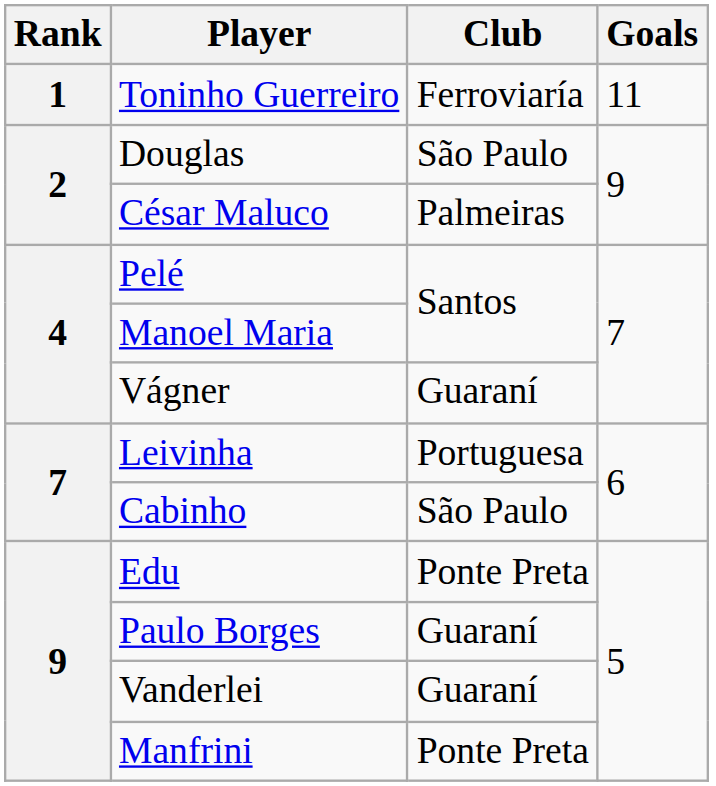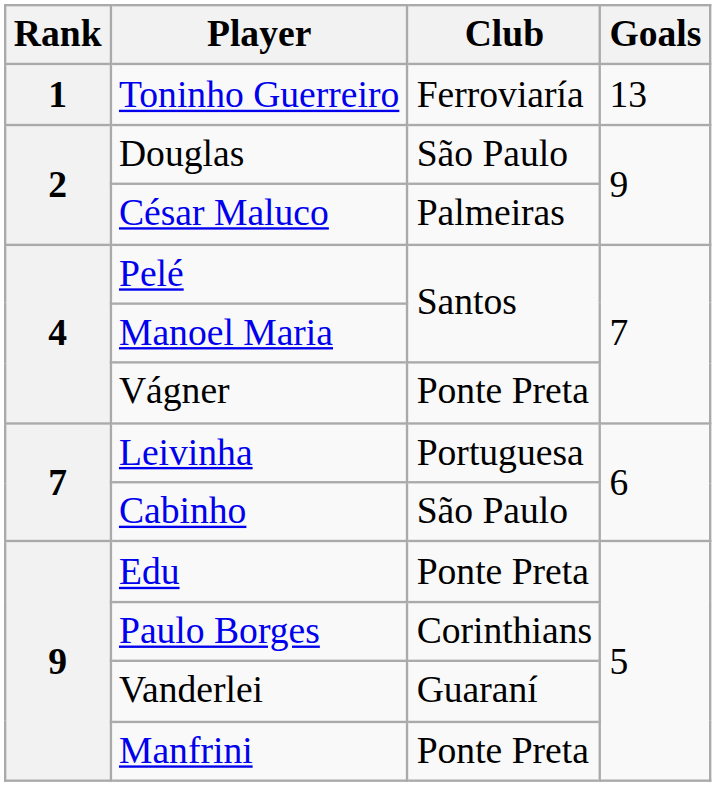 <table class="wikitable">
 <tr>
 <th>Rank</th>
 <th>Player</th>
 <th>Club</th>
 <th>Goals</th>
 </tr>
 <tr>
 <th>1</th>
 <td><a href='#'>Toninho Guerreiro</a></td>
 <td>Ferroviaría</td>
-<td>11</td>
+<td>13</td>
 </tr>
 <tr>
 <th rowspan="2">2</th>
 <td>Douglas</td>
 <td>São Paulo</td>
 <td rowspan="2">9</td>
 </tr>
 <tr>
 <td><a href='#'>César Maluco</a></td>
 <td>Palmeiras</td>
 </tr>
 <tr>
 <th rowspan="3">4</th>
 <td><a href='#'>Pelé</a></td>
 <td rowspan="2">Santos</td>
 <td rowspan="3">7</td>
 </tr>
 <tr>
 <td><a href='#'>Manoel Maria</a></td>
 </tr>
 <tr>
 <td>Vágner</td>
-<td>Guaraní</td>
+<td>Ponte Preta</td>
 </tr>
 <tr>
 <th rowspan="2">7</th>
 <td><a href='#'>Leivinha</a></td>
 <td>Portuguesa</td>
 <td rowspan="2">6</td>
 </tr>
 <tr>
 <td><a href='#'>Cabinho</a></td>
 <td>São Paulo</td>
 </tr>
 <tr>
 <th rowspan="4">9</th>
 <td><a href='#'>Edu</a></td>
 <td>Ponte Preta</td>
 <td rowspan="4">5</td>
 </tr>
 <tr>
 <td><a href='#'>Paulo Borges</a></td>
-<td>Guaraní</td>
+<td>Corinthians</td>
 </tr>
 <tr>
 <td>Vanderlei</td>
 <td>Guaraní</td>
 </tr>
 <tr>
 <td><a href='#'>Manfrini</a></td>
 <td>Ponte Preta</td>
 </tr>
 </table>
